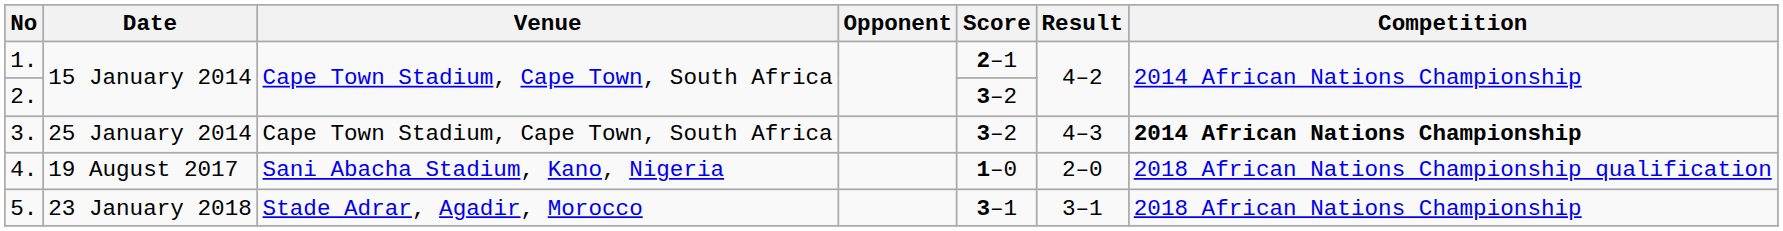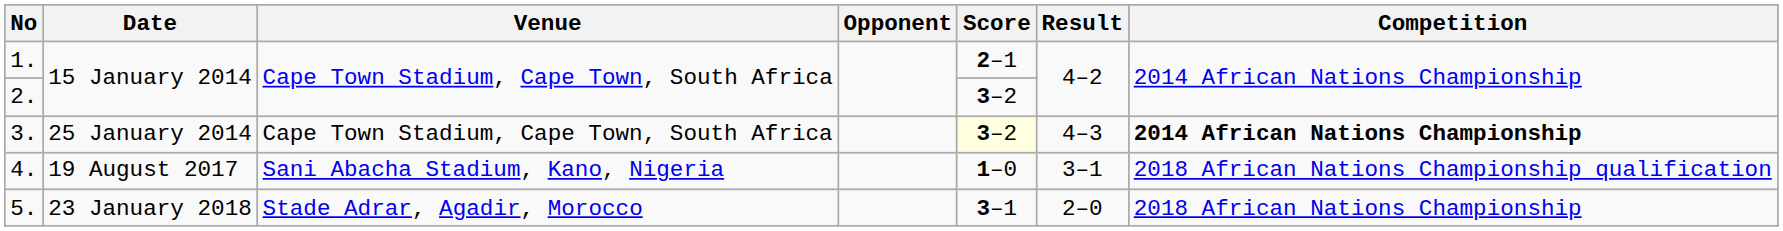 <table class="wikitable" style="font-size:100%;">
 <tr>
 <th>No</th>
 <th>Date</th>
 <th>Venue</th>
 <th>Opponent</th>
 <th>Score</th>
 <th>Result</th>
 <th>Competition</th>
 </tr>
 <tr>
 <td>1.</td>
 <td rowspan="2">15 January 2014</td>
 <td rowspan="2"><a href='#'>Cape Town Stadium</a>, <a href='#'>Cape Town</a>, South Africa</td>
 <td rowspan="2"></td>
 <td align=center><strong>2</strong>–1</td>
 <td rowspan="2" style="text-align:center">4–2</td>
 <td rowspan="2"><a href='#'>2014 African Nations Championship</a></td>
 </tr>
 <tr>
 <td>2.</td>
 <td align=center><strong>3</strong>–2</td>
 </tr>
 <tr>
 <td>3.</td>
 <td>25 January 2014</td>
 <td>Cape Town Stadium, Cape Town, South Africa</td>
 <td></td>
-<td align=center><strong>3</strong>–2</td>
+<td align=center style="background: lightyellow;"><strong>3</strong>–2</td>
 <td align=center>4–3 </td>
 <td><strong>2014 African Nations Championship</strong></td>
 </tr>
 <tr>
 <td>4.</td>
 <td>19 August 2017</td>
 <td><a href='#'>Sani Abacha Stadium</a>, <a href='#'>Kano</a>, <a href='#'>Nigeria</a></td>
 <td></td>
 <td align=center><strong>1</strong>–0</td>
-<td align=center>2–0</td>
+<td align=center>3–1</td>
 <td><a href='#'>2018 African Nations Championship qualification</a></td>
 </tr>
 <tr>
 <td>5.</td>
 <td>23 January 2018</td>
 <td><a href='#'>Stade Adrar</a>, <a href='#'>Agadir</a>, <a href='#'>Morocco</a></td>
 <td></td>
 <td align=center><strong>3</strong>–1</td>
-<td align=center>3–1</td>
+<td align=center>2–0</td>
 <td><a href='#'>2018 African Nations Championship</a></td>
 </tr>
 </table>
